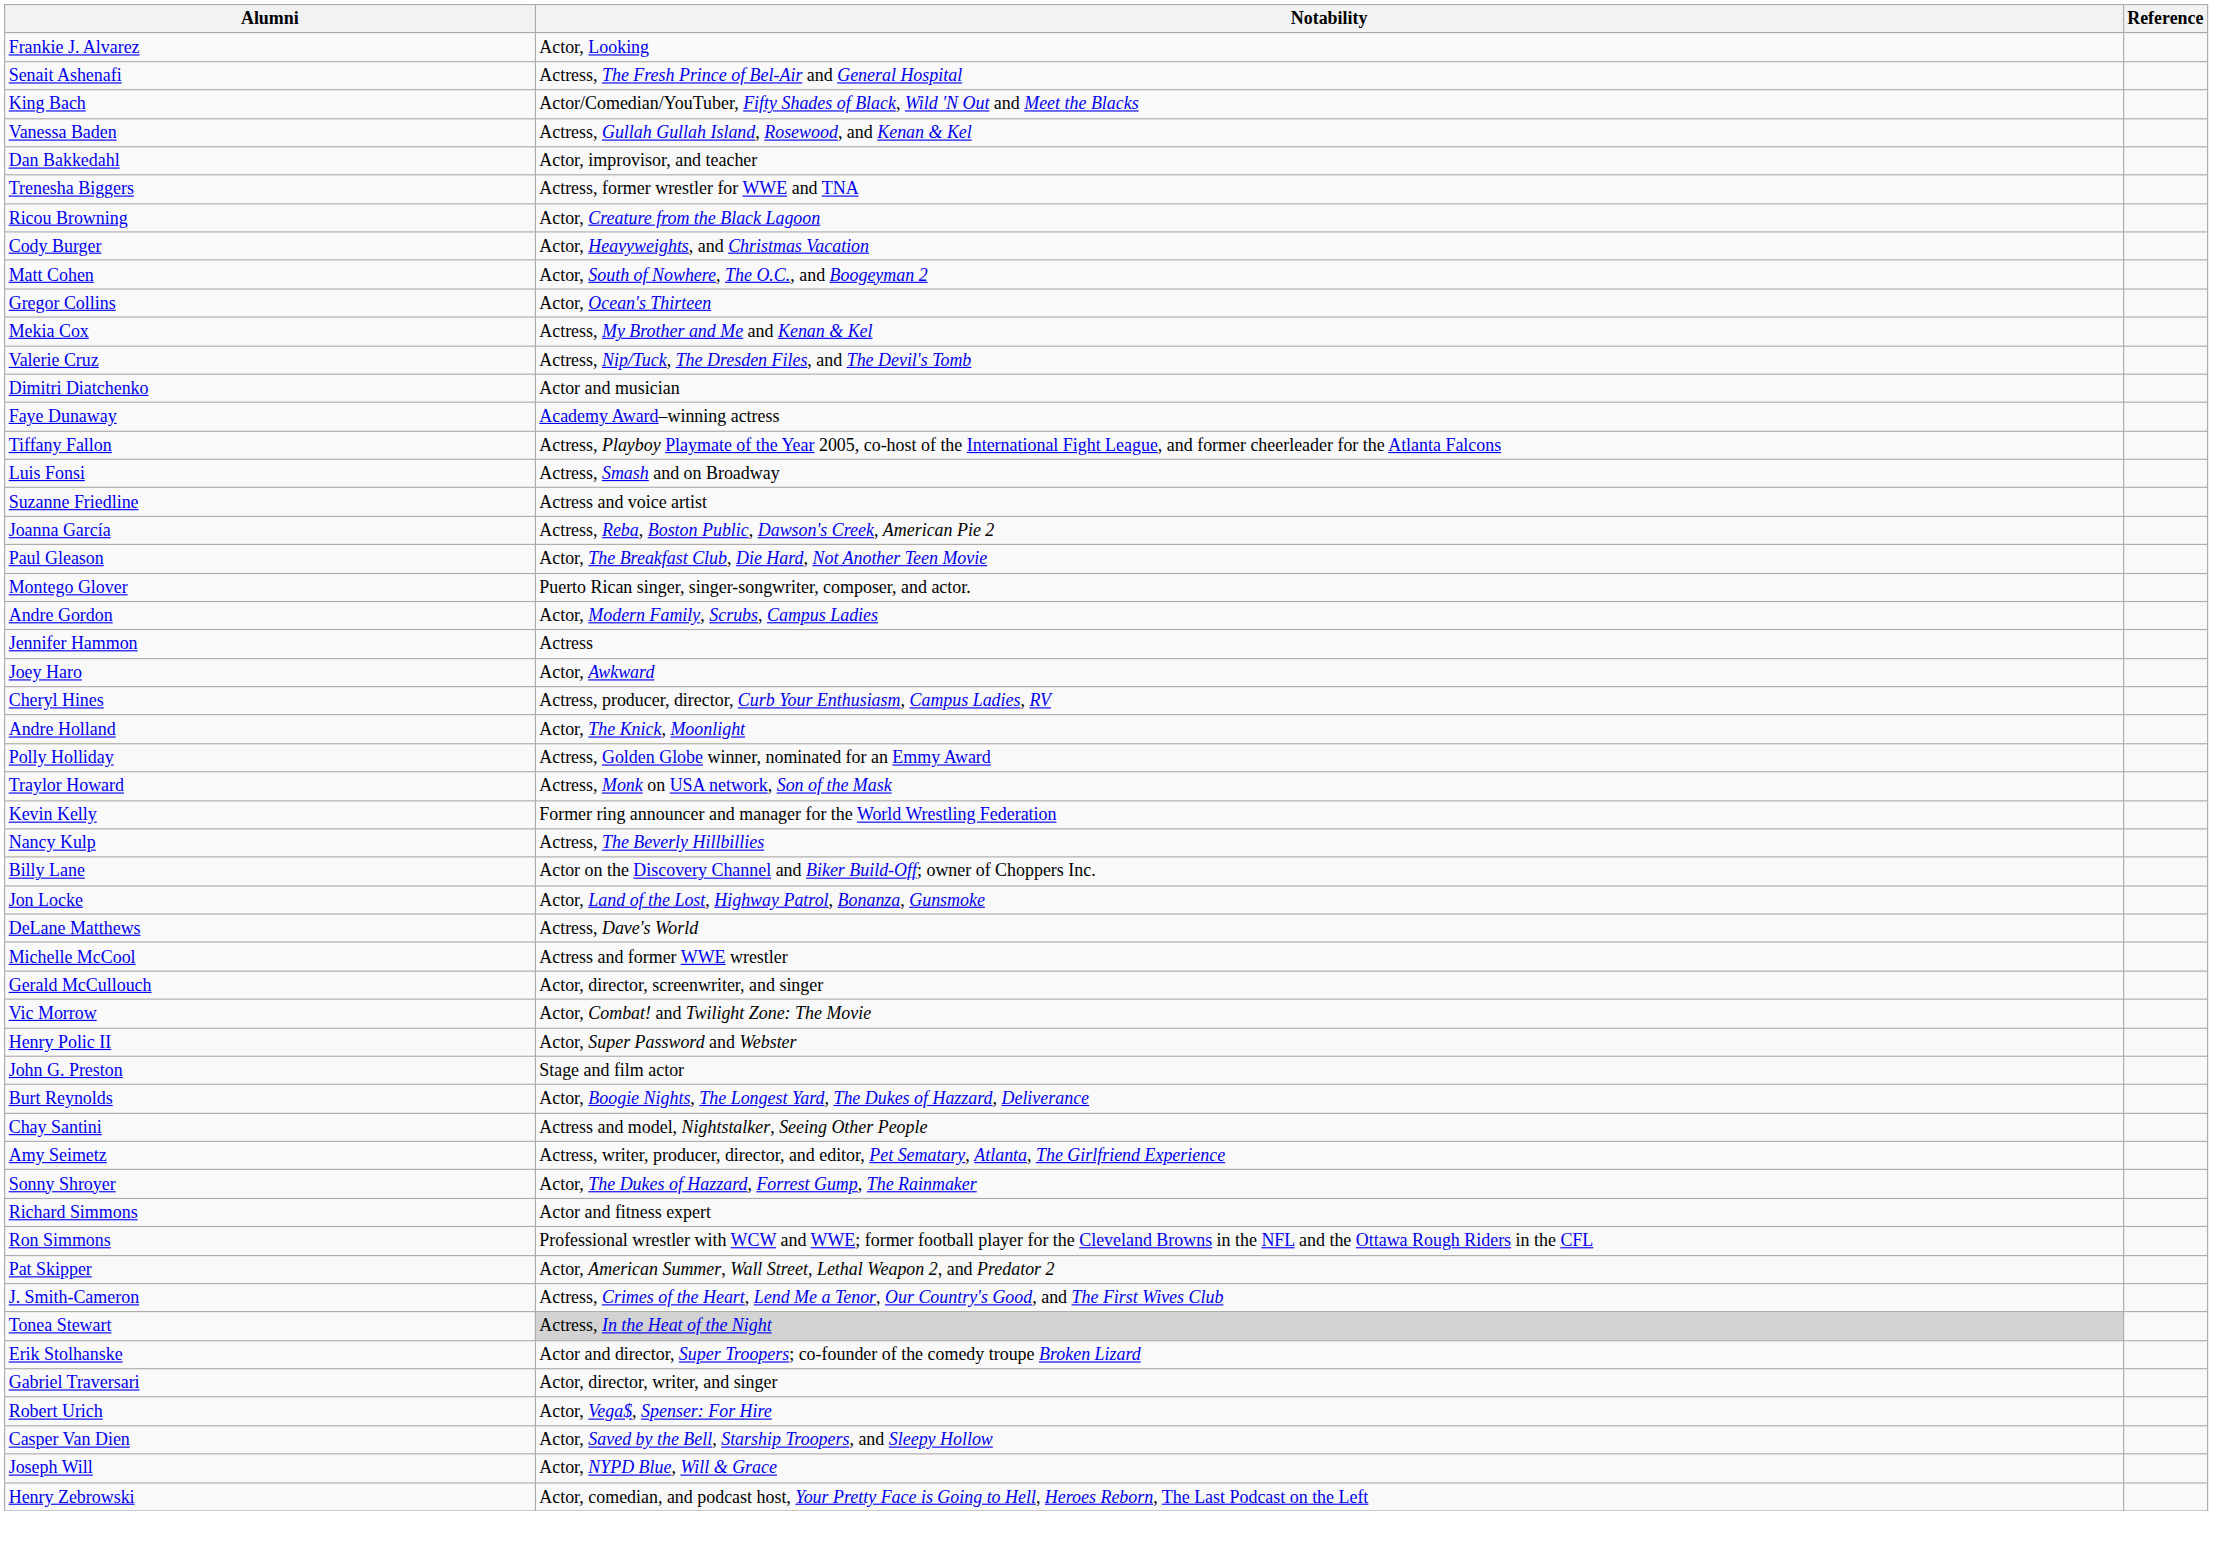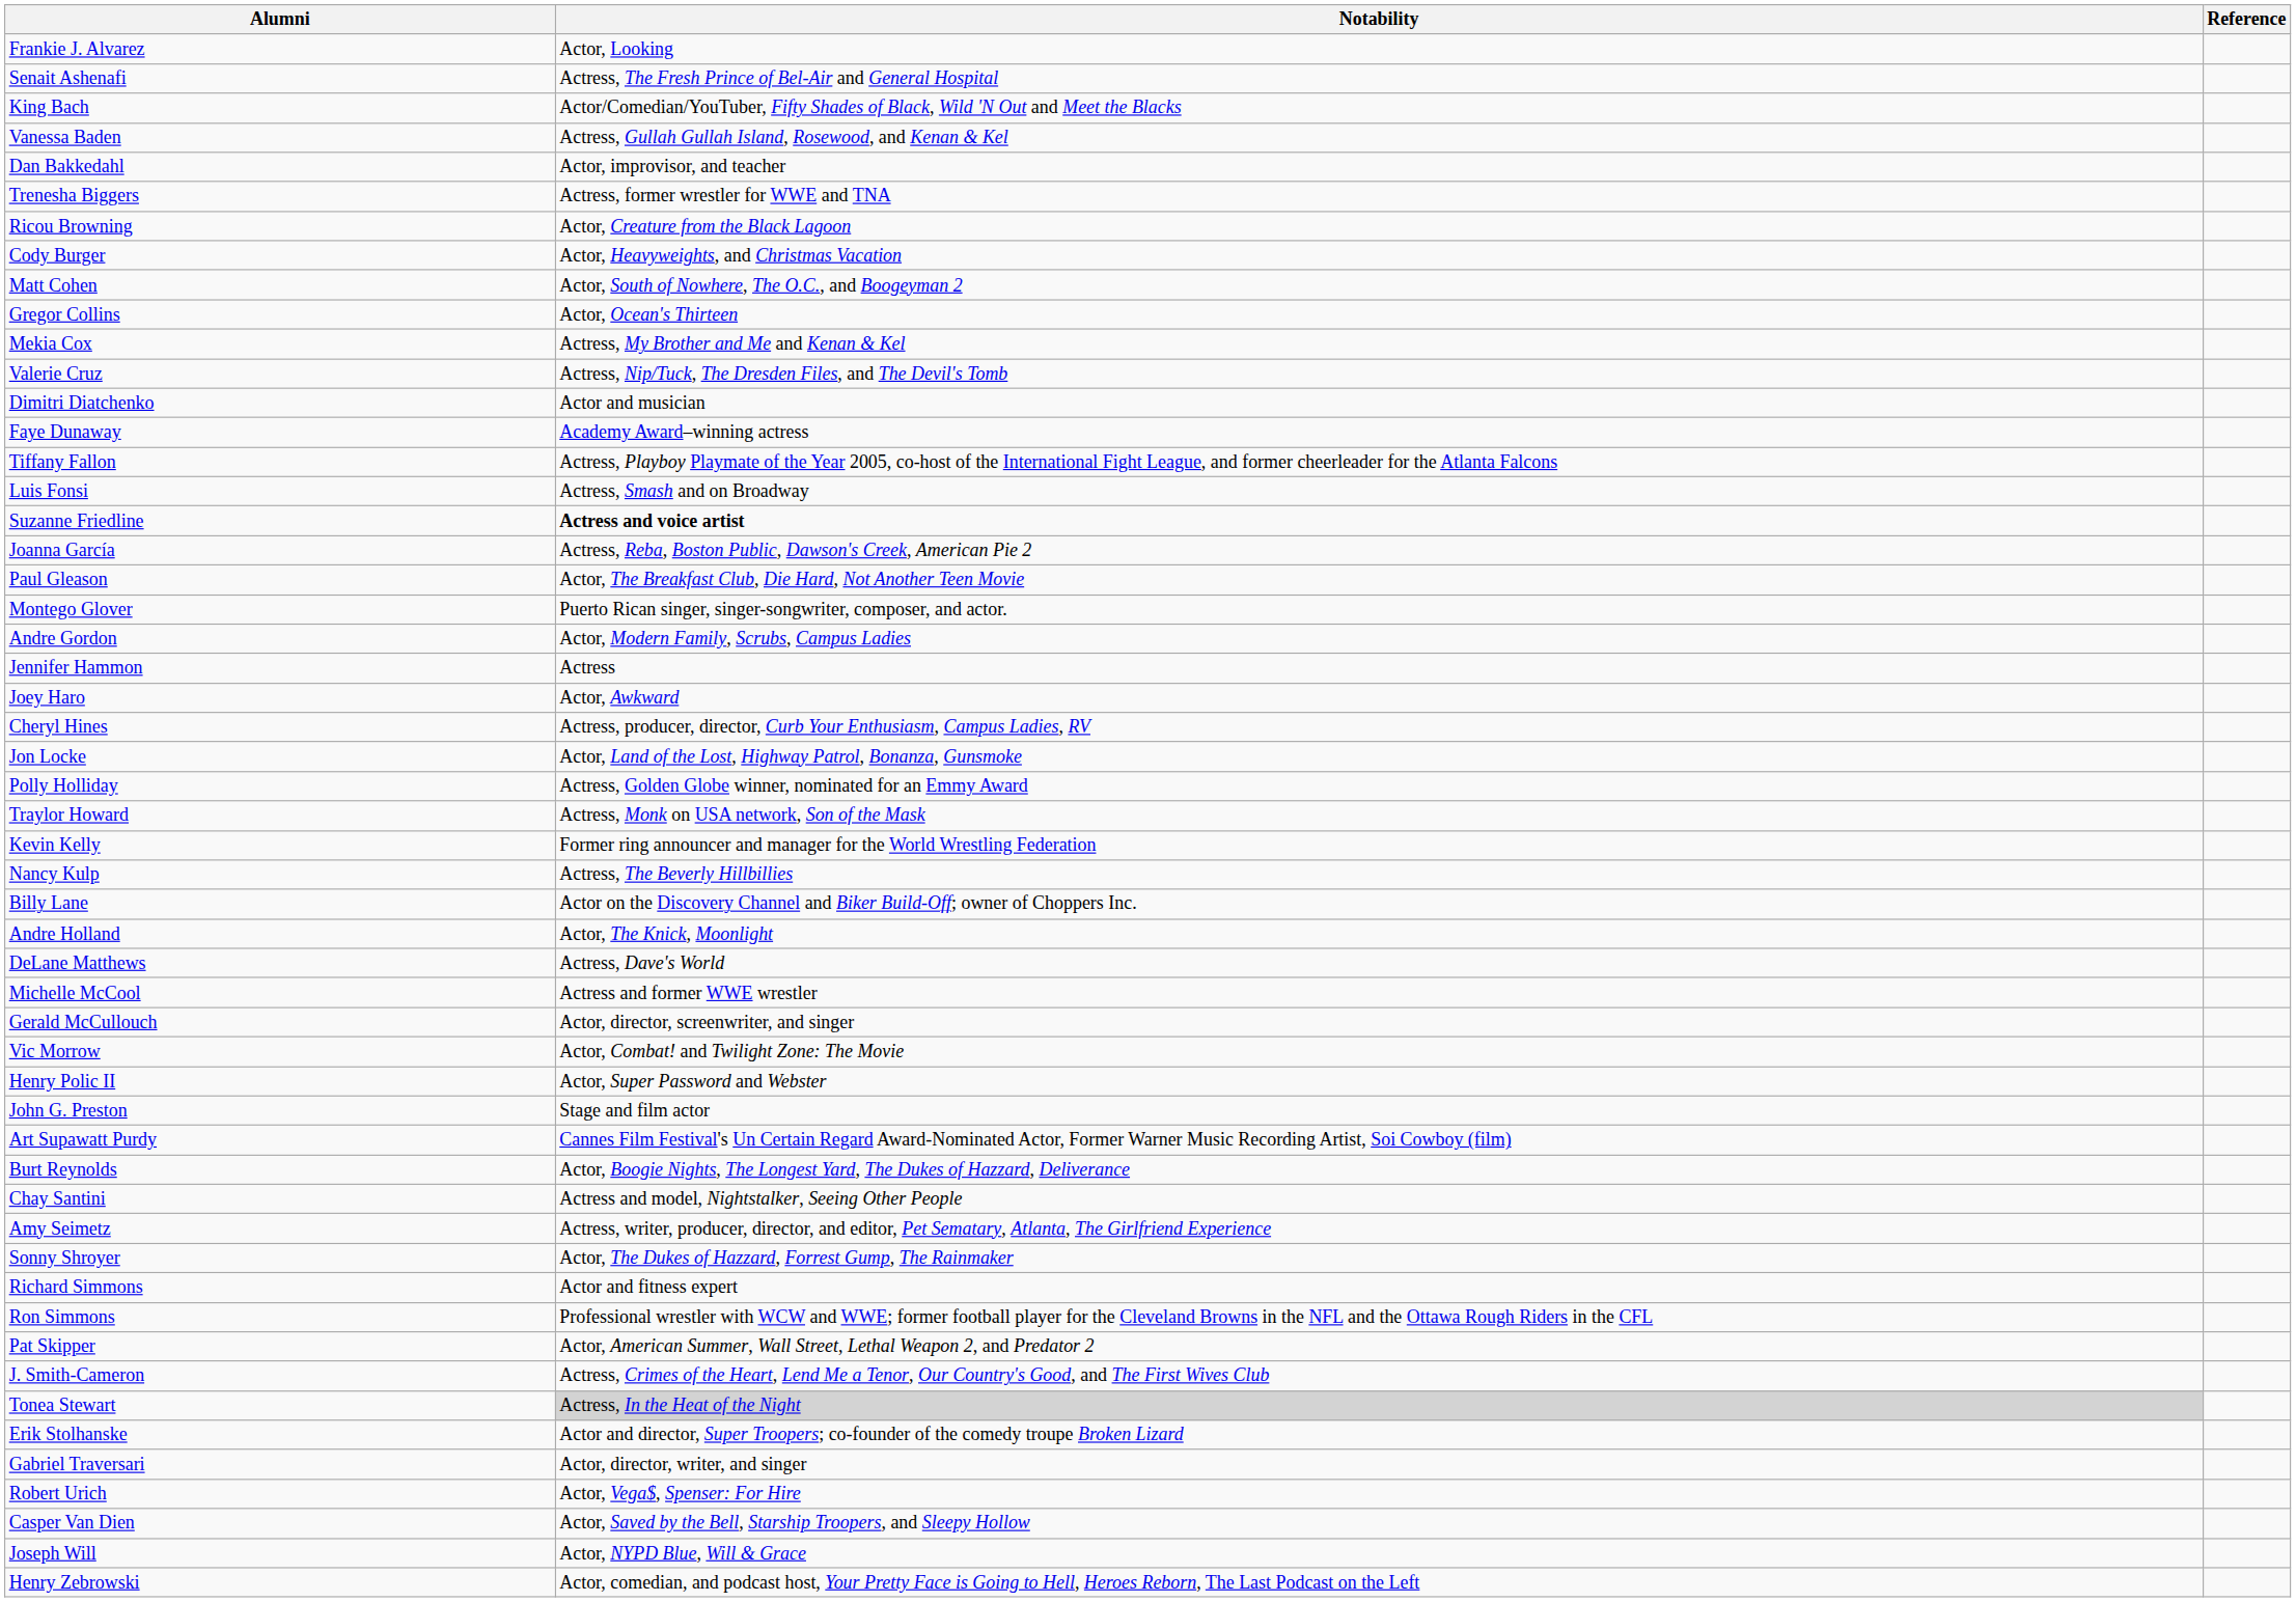 <table class="wikitable vertical-align-top">
 <tr>
 <th style="width:25%;">Alumni</th>
 <th style="width:75%;">Notability</th>
 <th style="width:*;" class="unsortable">Reference</th>
 </tr>
 <tr>
 <td><a href='#'>Frankie J. Alvarez</a></td>
 <td>Actor, <a href='#'>Looking</a></td>
 <td></td>
 </tr>
 <tr>
 <td><a href='#'>Senait Ashenafi</a></td>
 <td>Actress, <em><a href='#'>The Fresh Prince of Bel-Air</a></em> and <em><a href='#'>General Hospital</a></em></td>
 <td></td>
 </tr>
 <tr>
 <td><a href='#'>King Bach</a></td>
 <td>Actor/Comedian/YouTuber, <em><a href='#'>Fifty Shades of Black</a></em>, <em><a href='#'>Wild 'N Out</a></em> and <em><a href='#'>Meet the Blacks</a></em></td>
 <td></td>
 </tr>
 <tr>
 <td><a href='#'>Vanessa Baden</a></td>
 <td>Actress, <em><a href='#'>Gullah Gullah Island</a></em>, <em><a href='#'>Rosewood</a></em>, and <em><a href='#'>Kenan & Kel</a></em></td>
 <td></td>
 </tr>
 <tr>
 <td><a href='#'>Dan Bakkedahl</a></td>
 <td>Actor, improvisor, and teacher</td>
 <td></td>
 </tr>
 <tr>
 <td><a href='#'>Trenesha Biggers</a></td>
 <td>Actress, former wrestler for <a href='#'>WWE</a> and <a href='#'>TNA</a></td>
 <td></td>
 </tr>
 <tr>
 <td><a href='#'>Ricou Browning</a></td>
 <td>Actor, <em><a href='#'>Creature from the Black Lagoon</a></em></td>
 <td></td>
 </tr>
 <tr>
 <td><a href='#'>Cody Burger</a></td>
 <td>Actor, <em><a href='#'>Heavyweights</a></em>, and <em><a href='#'>Christmas Vacation</a></em></td>
 <td></td>
 </tr>
 <tr>
 <td><a href='#'>Matt Cohen</a></td>
 <td>Actor, <em><a href='#'>South of Nowhere</a></em>, <em><a href='#'>The O.C.</a></em>, and <em><a href='#'>Boogeyman 2</a></em></td>
 <td></td>
 </tr>
 <tr>
 <td><a href='#'>Gregor Collins</a></td>
 <td>Actor, <em><a href='#'>Ocean's Thirteen</a></em></td>
 <td></td>
 </tr>
 <tr>
 <td><a href='#'>Mekia Cox</a></td>
 <td>Actress, <em><a href='#'>My Brother and Me</a></em> and <em><a href='#'>Kenan & Kel</a></em></td>
 <td></td>
 </tr>
 <tr>
 <td><a href='#'>Valerie Cruz</a></td>
 <td>Actress, <em><a href='#'>Nip/Tuck</a></em>, <em><a href='#'>The Dresden Files</a></em>, and <em><a href='#'>The Devil's Tomb</a></em></td>
 <td></td>
 </tr>
 <tr>
 <td><a href='#'>Dimitri Diatchenko</a></td>
 <td>Actor and musician</td>
 <td></td>
 </tr>
 <tr>
 <td><a href='#'>Faye Dunaway</a></td>
 <td><a href='#'>Academy Award</a>–winning actress</td>
 <td></td>
 </tr>
 <tr>
 <td><a href='#'>Tiffany Fallon</a></td>
 <td>Actress, <em>Playboy</em> <a href='#'>Playmate of the Year</a> 2005, co-host of the <a href='#'>International Fight League</a>, and former cheerleader for the <a href='#'>Atlanta Falcons</a></td>
 <td></td>
 </tr>
 <tr>
 <td><a href='#'>Luis Fonsi</a></td>
 <td>Actress, <em><a href='#'>Smash</a></em> and on Broadway</td>
 <td></td>
 </tr>
 <tr>
 <td><a href='#'>Suzanne Friedline</a></td>
-<td>Actress and voice artist</td>
+<td><strong>Actress and voice artist</strong></td>
 <td></td>
 </tr>
 <tr>
 <td><a href='#'>Joanna García</a></td>
 <td>Actress, <em><a href='#'>Reba</a></em>, <em><a href='#'>Boston Public</a></em>, <em><a href='#'>Dawson's Creek</a></em>, <em>American Pie 2</em></td>
 <td></td>
 </tr>
 <tr>
 <td><a href='#'>Paul Gleason</a></td>
 <td>Actor, <em><a href='#'>The Breakfast Club</a></em>, <em><a href='#'>Die Hard</a></em>, <em><a href='#'>Not Another Teen Movie</a></em></td>
 <td></td>
 </tr>
 <tr>
 <td><a href='#'>Montego Glover</a></td>
 <td>Puerto Rican singer, singer-songwriter, composer, and actor.</td>
 <td></td>
 </tr>
 <tr>
 <td><a href='#'>Andre Gordon</a></td>
 <td>Actor, <em><a href='#'>Modern Family</a></em>, <em><a href='#'>Scrubs</a></em>, <em><a href='#'>Campus Ladies</a></em></td>
 <td></td>
 </tr>
 <tr>
 <td><a href='#'>Jennifer Hammon</a></td>
 <td>Actress</td>
 <td></td>
 </tr>
 <tr>
 <td><a href='#'>Joey Haro</a></td>
 <td>Actor, <em><a href='#'>Awkward</a></em></td>
 <td></td>
 </tr>
 <tr>
 <td><a href='#'>Cheryl Hines</a></td>
 <td>Actress, producer, director, <em><a href='#'>Curb Your Enthusiasm</a></em>, <em><a href='#'>Campus Ladies</a></em>, <em><a href='#'>RV</a></em></td>
 <td></td>
 </tr>
 <tr>
-<td><a href='#'>Andre Holland</a></td>
-<td>Actor, <em><a href='#'>The Knick</a></em>, <em><a href='#'>Moonlight</a></em></td>
+<td><a href='#'>Jon Locke</a></td>
+<td>Actor, <em><a href='#'>Land of the Lost</a></em>, <em><a href='#'>Highway Patrol</a></em>, <em><a href='#'>Bonanza</a></em>, <em><a href='#'>Gunsmoke</a></em></td>
 <td></td>
 </tr>
 <tr>
 <td><a href='#'>Polly Holliday</a></td>
 <td>Actress, <a href='#'>Golden Globe</a> winner, nominated for an <a href='#'>Emmy Award</a></td>
 <td></td>
 </tr>
 <tr>
 <td><a href='#'>Traylor Howard</a></td>
 <td>Actress, <em><a href='#'>Monk</a></em> on <a href='#'>USA network</a>, <em><a href='#'>Son of the Mask</a></em></td>
 <td></td>
 </tr>
 <tr>
 <td><a href='#'>Kevin Kelly</a></td>
 <td>Former ring announcer and manager for the <a href='#'>World Wrestling Federation</a></td>
 <td></td>
 </tr>
 <tr>
 <td><a href='#'>Nancy Kulp</a></td>
 <td>Actress, <em><a href='#'>The Beverly Hillbillies</a></em></td>
 <td></td>
 </tr>
 <tr>
 <td><a href='#'>Billy Lane</a></td>
 <td>Actor on the <a href='#'>Discovery Channel</a> and <em><a href='#'>Biker Build-Off</a></em>; owner of Choppers Inc.</td>
 <td></td>
 </tr>
 <tr>
-<td><a href='#'>Jon Locke</a></td>
-<td>Actor, <em><a href='#'>Land of the Lost</a></em>, <em><a href='#'>Highway Patrol</a></em>, <em><a href='#'>Bonanza</a></em>, <em><a href='#'>Gunsmoke</a></em></td>
+<td><a href='#'>Andre Holland</a></td>
+<td>Actor, <em><a href='#'>The Knick</a></em>, <em><a href='#'>Moonlight</a></em></td>
 <td></td>
 </tr>
 <tr>
 <td><a href='#'>DeLane Matthews</a></td>
 <td>Actress, <em>Dave's World</em></td>
 <td></td>
 </tr>
 <tr>
 <td><a href='#'>Michelle McCool</a></td>
 <td>Actress and former <a href='#'>WWE</a> wrestler</td>
 <td></td>
 </tr>
 <tr>
 <td><a href='#'>Gerald McCullouch</a></td>
 <td>Actor, director, screenwriter, and singer</td>
 <td></td>
 </tr>
 <tr>
 <td><a href='#'>Vic Morrow</a></td>
 <td>Actor, <em>Combat!</em> and <em>Twilight Zone: The Movie</em></td>
 <td></td>
 </tr>
 <tr>
 <td><a href='#'>Henry Polic II</a></td>
 <td>Actor, <em>Super Password</em> and <em>Webster</em></td>
 <td></td>
 </tr>
 <tr>
 <td><a href='#'>John G. Preston</a></td>
 <td>Stage and film actor</td>
+<td></td>
+</tr>
+<tr>
+<td><a href='#'>Art Supawatt Purdy</a></td>
+<td><a href='#'>Cannes Film Festival</a>'s <a href='#'>Un Certain Regard</a> Award-Nominated Actor, Former Warner Music Recording Artist, <a href='#'>Soi Cowboy (film)</a></td>
 <td></td>
 </tr>
 <tr>
 <td><a href='#'>Burt Reynolds</a></td>
 <td>Actor, <em><a href='#'>Boogie Nights</a></em>, <em><a href='#'>The Longest Yard</a></em>, <em><a href='#'>The Dukes of Hazzard</a></em>, <em><a href='#'>Deliverance</a></em></td>
 <td></td>
 </tr>
 <tr>
 <td><a href='#'>Chay Santini</a></td>
 <td>Actress and model, <em>Nightstalker</em>, <em>Seeing Other People</em></td>
 <td></td>
 </tr>
 <tr>
 <td><a href='#'>Amy Seimetz</a></td>
 <td>Actress, writer, producer, director, and editor, <em><a href='#'>Pet Sematary</a></em>, <em><a href='#'>Atlanta</a></em>, <em><a href='#'>The Girlfriend Experience</a></em></td>
 <td></td>
 </tr>
 <tr>
 <td><a href='#'>Sonny Shroyer</a></td>
 <td>Actor, <em><a href='#'>The Dukes of Hazzard</a></em>, <em><a href='#'>Forrest Gump</a></em>, <em><a href='#'>The Rainmaker</a></em></td>
 <td></td>
 </tr>
 <tr>
 <td><a href='#'>Richard Simmons</a></td>
 <td>Actor and fitness expert</td>
 <td></td>
 </tr>
 <tr>
 <td><a href='#'>Ron Simmons</a></td>
 <td>Professional wrestler with <a href='#'>WCW</a> and <a href='#'>WWE</a>; former football player for the <a href='#'>Cleveland Browns</a> in the <a href='#'>NFL</a> and the <a href='#'>Ottawa Rough Riders</a> in the <a href='#'>CFL</a></td>
 <td></td>
 </tr>
 <tr>
 <td><a href='#'>Pat Skipper</a></td>
 <td>Actor, <em>American Summer</em>, <em>Wall Street</em>, <em>Lethal Weapon 2</em>, and <em>Predator 2</em></td>
 <td></td>
 </tr>
 <tr>
 <td><a href='#'>J. Smith-Cameron</a></td>
 <td>Actress, <em><a href='#'>Crimes of the Heart</a></em>, <em><a href='#'>Lend Me a Tenor</a></em>, <em><a href='#'>Our Country's Good</a></em>, and <em><a href='#'>The First Wives Club</a></em></td>
 <td></td>
 </tr>
 <tr>
 <td><a href='#'>Tonea Stewart</a></td>
 <td style="background: lightgrey;">Actress, <em><a href='#'>In the Heat of the Night</a></em></td>
 <td></td>
 </tr>
 <tr>
 <td><a href='#'>Erik Stolhanske</a></td>
 <td>Actor and director, <em><a href='#'>Super Troopers</a></em>; co-founder of the comedy troupe <em><a href='#'>Broken Lizard</a></em></td>
 <td></td>
 </tr>
 <tr>
 <td><a href='#'>Gabriel Traversari</a></td>
 <td>Actor, director, writer, and singer</td>
 <td></td>
 </tr>
 <tr>
 <td><a href='#'>Robert Urich</a></td>
 <td>Actor, <em><a href='#'>Vega$</a></em>, <em><a href='#'>Spenser: For Hire</a></em></td>
 <td></td>
 </tr>
 <tr>
 <td><a href='#'>Casper Van Dien</a></td>
 <td>Actor, <em><a href='#'>Saved by the Bell</a></em>, <a href='#'><em>Starship Troopers</em></a>, and <em><a href='#'>Sleepy Hollow</a></em></td>
 <td></td>
 </tr>
 <tr>
 <td><a href='#'>Joseph Will</a></td>
 <td>Actor, <em><a href='#'>NYPD Blue</a></em>, <em><a href='#'>Will & Grace</a></em></td>
 <td></td>
 </tr>
 <tr>
 <td><a href='#'>Henry Zebrowski</a></td>
 <td>Actor, comedian, and podcast host, <em><a href='#'>Your Pretty Face is Going to Hell</a></em>, <em><a href='#'>Heroes Reborn</a></em>, <a href='#'>The Last Podcast on the Left</a></td>
 </tr>
 </table>
